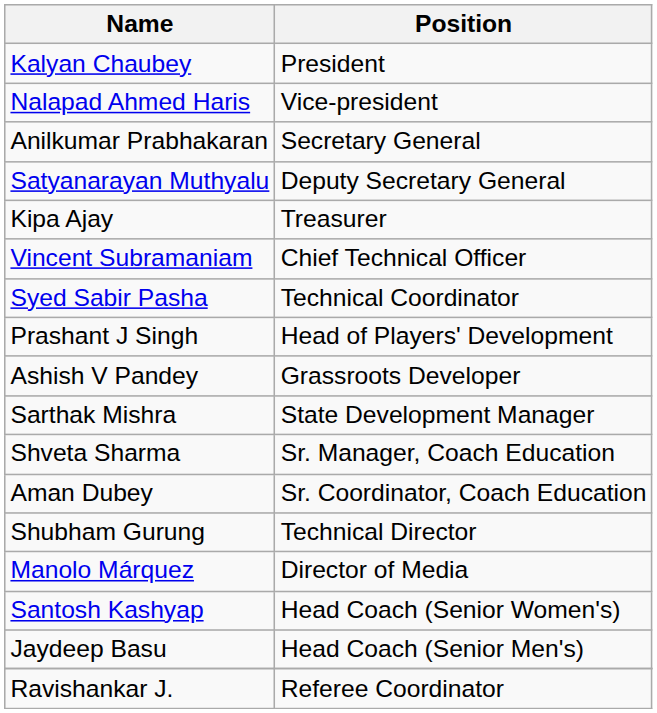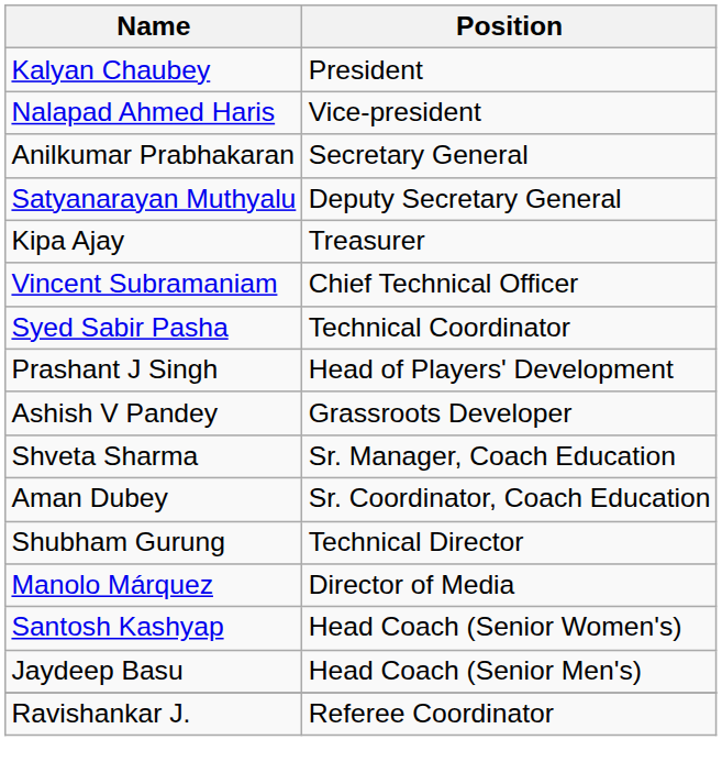 <table class="wikitable">
 <tr>
 <th>Name</th>
 <th>Position</th>
 </tr>
 <tr>
 <td> <a href='#'>Kalyan Chaubey</a></td>
 <td>President</td>
 </tr>
 <tr>
 <td> <a href='#'>Nalapad Ahmed Haris</a></td>
 <td>Vice-president</td>
 </tr>
 <tr>
 <td> Anilkumar Prabhakaran</td>
 <td>Secretary General</td>
 </tr>
 <tr>
 <td><a href='#'> Satyanarayan Muthyalu</a></td>
 <td>Deputy Secretary General</td>
 </tr>
 <tr>
 <td> Kipa Ajay</td>
 <td>Treasurer</td>
 </tr>
 <tr>
 <td> <a href='#'>Vincent Subramaniam</a></td>
 <td>Chief Technical Officer</td>
 </tr>
 <tr>
 <td> <a href='#'>Syed Sabir Pasha</a></td>
 <td>Technical Coordinator</td>
 </tr>
 <tr>
 <td> Prashant J Singh</td>
 <td>Head of Players' Development</td>
 </tr>
 <tr>
 <td> Ashish V Pandey</td>
 <td>Grassroots Developer</td>
 </tr>
 <tr>
-<td> Sarthak Mishra</td>
-<td>State Development Manager</td>
-</tr>
-<tr>
 <td> Shveta Sharma</td>
 <td>Sr. Manager, Coach Education</td>
 </tr>
 <tr>
 <td> Aman Dubey</td>
 <td>Sr. Coordinator, Coach Education</td>
 </tr>
 <tr>
 <td> Shubham Gurung</td>
 <td>Technical Director</td>
 </tr>
 <tr>
 <td> <a href='#'>Manolo Márquez</a></td>
 <td>Director of Media</td>
 </tr>
 <tr>
 <td> <a href='#'>Santosh Kashyap</a></td>
 <td>Head Coach (Senior Women's)</td>
 </tr>
 <tr>
 <td> Jaydeep Basu</td>
 <td>Head Coach (Senior Men's)</td>
 </tr>
 <tr>
 </tr>
 <tr>
 <td> Ravishankar J.</td>
 <td>Referee Coordinator</td>
 </tr>
 </table>
